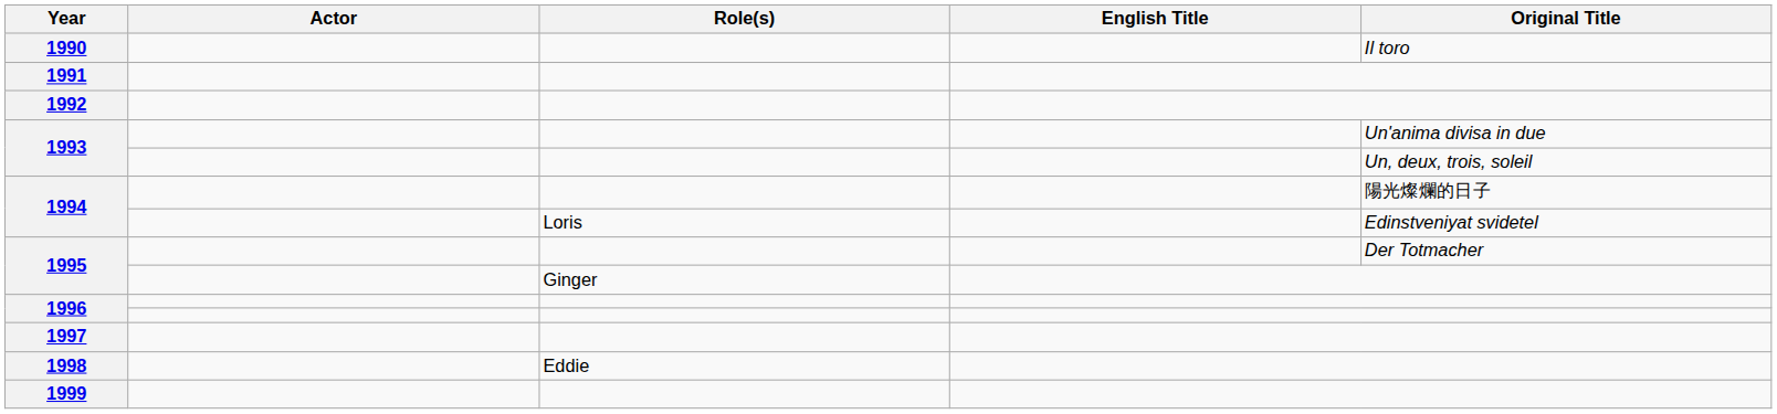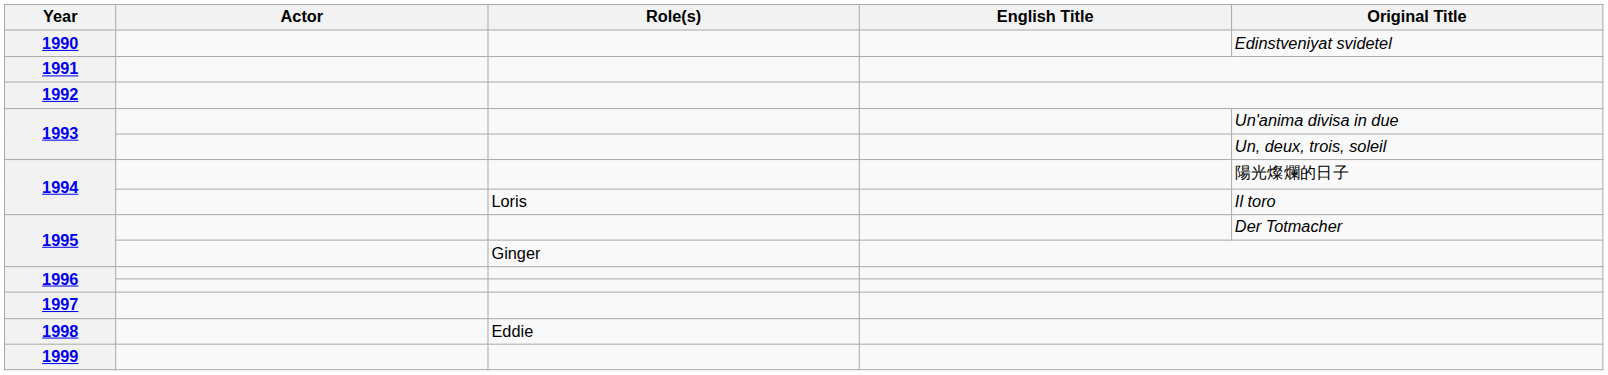 <table class="wikitable unsortable">
 <tr>
 <th scope="col" style="width:3%;">Year</th>
 <th scope="col" style="width:10%;">Actor</th>
 <th scope="col" style="width:10%;">Role(s)</th>
 <th scope="col" style="width:10%;">English Title</th>
 <th scope="col" style="width:10%;">Original Title</th>
 </tr>
 <tr>
 <th style="text-align:center;"><a href='#'>1990</a></th>
 <td> </td>
 <td></td>
 <td></td>
-<td><em>Il toro</em></td>
+<td><em>Edinstveniyat svidetel</em></td>
 </tr>
 <tr>
 <th style="text-align:center;"><a href='#'>1991</a></th>
 <td> </td>
 <td></td>
 <td colspan="2"></td>
 </tr>
 <tr>
 <th style="text-align:center;"><a href='#'>1992</a></th>
 <td> </td>
 <td></td>
 <td colspan="2"></td>
 </tr>
 <tr>
 <th rowspan="2" style="text-align:center;"><a href='#'>1993</a></th>
 <td> </td>
 <td></td>
 <td></td>
 <td><em>Un'anima divisa in due</em></td>
 </tr>
 <tr>
 <td>  </td>
 <td></td>
 <td></td>
 <td><em>Un, deux, trois, soleil</em></td>
 </tr>
 <tr>
 <th rowspan="2" style="text-align:center;"><a href='#'>1994</a></th>
 <td> </td>
 <td></td>
 <td></td>
 <td>陽光燦爛的日子</td>
 </tr>
 <tr>
 <td>  </td>
 <td>Loris</td>
 <td colspan="1"></td>
-<td><em>Edinstveniyat svidetel</em></td>
+<td><em>Il toro</em></td>
 </tr>
 <tr>
 <th rowspan="2" style="text-align:center;"><a href='#'>1995</a></th>
 <td> </td>
 <td></td>
 <td></td>
 <td><em>Der Totmacher</em></td>
 </tr>
 <tr>
 <td>  </td>
 <td>Ginger</td>
 <td colspan="2"></td>
 </tr>
 <tr>
 <th rowspan="2" style="text-align:center;"><a href='#'>1996</a></th>
 <td> </td>
 <td></td>
 <td colspan="2"></td>
 </tr>
 <tr>
 <td>  </td>
 <td></td>
 <td colspan="2"></td>
 </tr>
 <tr>
 <th style="text-align:center;"><a href='#'>1997</a></th>
 <td> </td>
 <td></td>
 <td colspan="2"></td>
 </tr>
 <tr>
 <th style="text-align:center;"><a href='#'>1998</a></th>
 <td> </td>
 <td>Eddie</td>
 <td colspan="2"></td>
 </tr>
 <tr>
 <th style="text-align:center;"><a href='#'>1999</a></th>
 <td> </td>
 <td></td>
 <td colspan="2"></td>
 </tr>
 </table>
